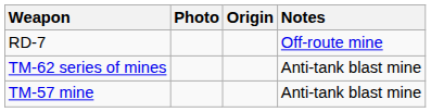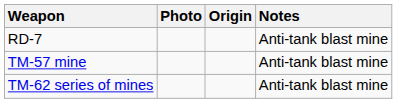 <table class="wikitable">
 <tr>
 <th style="text-align: left;">Weapon</th>
 <th style="text-align: left;">Photo</th>
 <th style="text-align: left;">Origin</th>
 <th style="text-align: left;">Notes</th>
 </tr>
 <tr>
 <td>RD-7</td>
 <td></td>
 <td></td>
-<td><a href='#'>Off-route mine</a></td>
-</tr>
-<tr>
-<td><a href='#'>TM-62 series of mines</a></td>
-<td></td>
-<td></td>
 <td>Anti-tank blast mine</td>
 </tr>
 <tr>
 <td><a href='#'>TM-57 mine</a></td>
 <td></td>
 <td></td>
 <td>Anti-tank blast mine</td>
 </tr>
+<tr>
+<td><a href='#'>TM-62 series of mines</a></td>
+<td></td>
+<td></td>
+<td>Anti-tank blast mine</td>
+</tr>
 </table>
